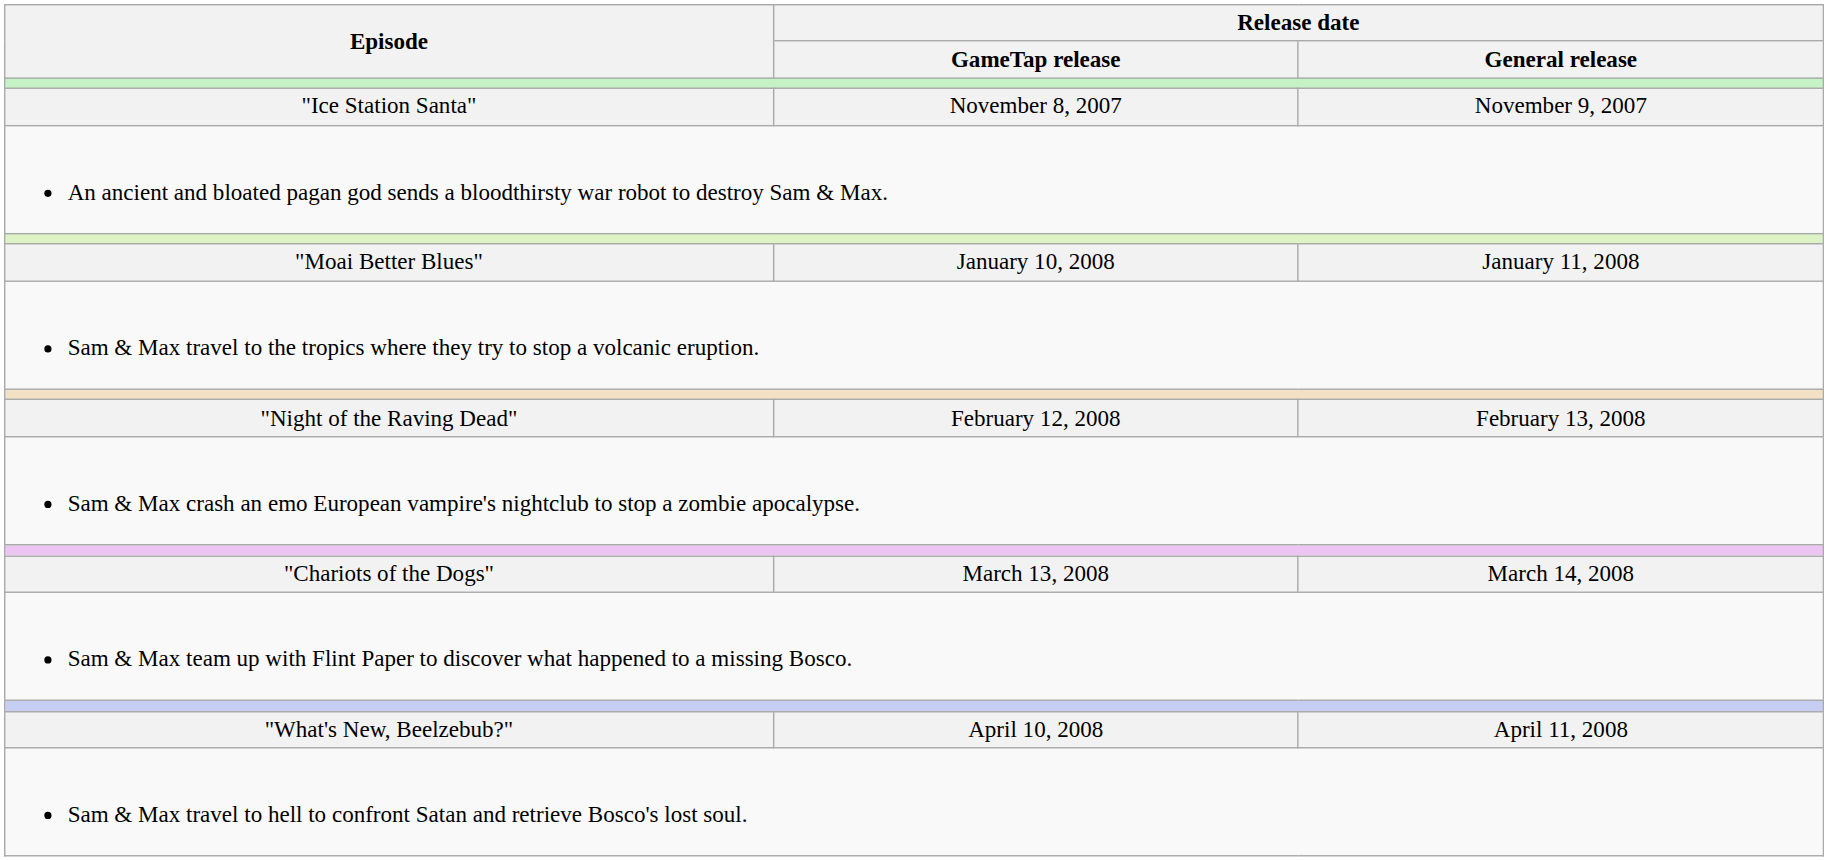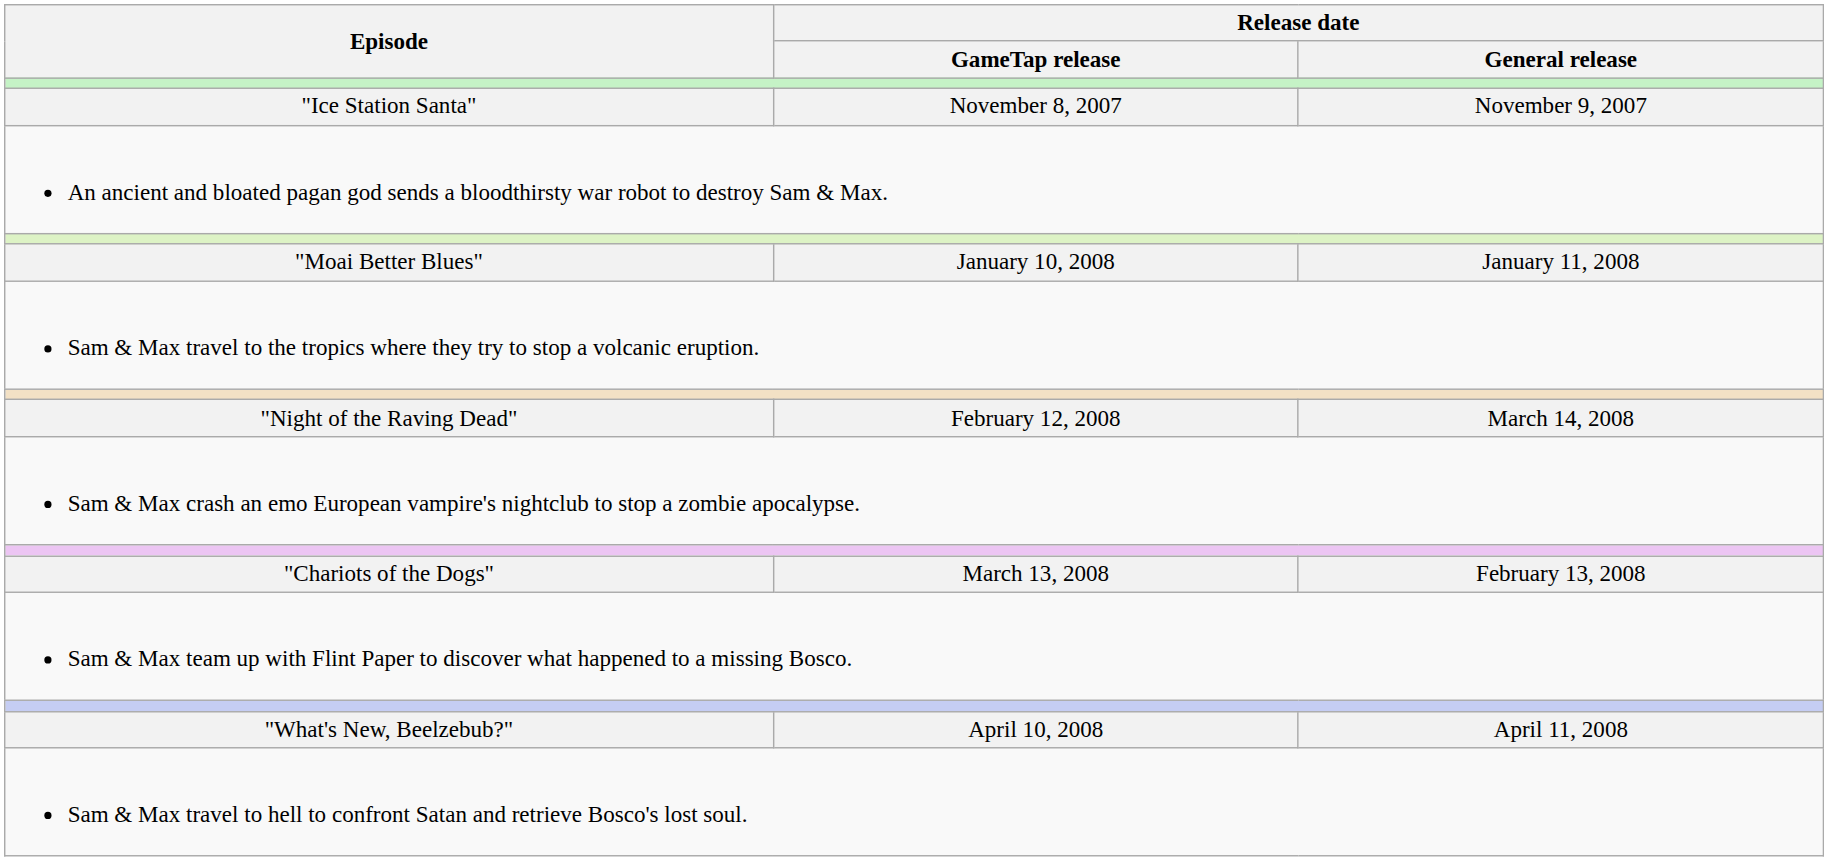 <table class="wikitable" width="100%">
 <tr style="text-align: center;">
 <th rowspan="2">Episode</th>
 <th colspan="3">Release date</th>
 </tr>
 <tr>
 <th>GameTap release</th>
 <th>General release</th>
 </tr>
 <tr>
 <td colspan="5" bgcolor="#C5F3C6"></td>
 </tr>
 <tr bgcolor="#F2F2F2" align="center">
 <td>"Ice Station Santa"</td>
 <td>November 8, 2007</td>
 <td>November 9, 2007</td>
 </tr>
 <tr>
 <td colspan="5" style="border: none; vertical-align: top;"><br><ul><li>An ancient and bloated pagan god sends a bloodthirsty war robot to destroy Sam & Max.</li></ul></td>
 </tr>
 <tr>
 <td colspan="5" bgcolor="#DDF3C5"></td>
 </tr>
 <tr bgcolor="#F2F2F2" align="center">
 <td>"Moai Better Blues"</td>
 <td>January 10, 2008</td>
 <td>January 11, 2008</td>
 </tr>
 <tr>
 <td colspan="5" style="border: none; vertical-align: top;"><br><ul><li>Sam & Max travel to the tropics where they try to stop a volcanic eruption.</li></ul></td>
 </tr>
 <tr>
 <td colspan="5" bgcolor="#F3E1C5"></td>
 </tr>
 <tr bgcolor="#F2F2F2" align="center">
 <td>"Night of the Raving Dead"</td>
 <td>February 12, 2008</td>
-<td>February 13, 2008</td>
+<td>March 14, 2008</td>
 </tr>
 <tr>
 <td colspan="5" style="border: none; vertical-align: top;"><br><ul><li>Sam & Max crash an emo European vampire's nightclub to stop a zombie apocalypse.</li></ul></td>
 </tr>
 <tr>
 <td colspan="5" bgcolor="#ECC5F3"></td>
 </tr>
 <tr bgcolor="#F2F2F2" align="center">
 <td>"Chariots of the Dogs"</td>
 <td>March 13, 2008</td>
-<td>March 14, 2008</td>
+<td>February 13, 2008</td>
 </tr>
 <tr>
 <td colspan="5" style="border: none; vertical-align: top;"><br><ul><li>Sam & Max team up with Flint Paper to discover what happened to a missing Bosco.</li></ul></td>
 </tr>
 <tr>
 <td colspan="5" bgcolor="#C5CDF3"></td>
 </tr>
 <tr bgcolor="#F2F2F2" align="center">
 <td>"What's New, Beelzebub?"</td>
 <td>April 10, 2008</td>
 <td>April 11, 2008</td>
 </tr>
 <tr>
 <td colspan="5" style="border: none; vertical-align: top;"><br><ul><li>Sam & Max travel to hell to confront Satan and retrieve Bosco's lost soul.</li></ul></td>
 </tr>
 </table>
